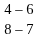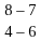 <table style="text-align:center">
 <tr>
 <th width=200></th>
 <th width=100></th>
 <th width=200></th>
 </tr>
 <tr>
+<td align=right><strong></strong></td>
+<td>8 – 7</td>
+<td align=left></td>
+</tr>
+<tr>
 <td align=right></td>
 <td>4 – 6</td>
 <td align=left><strong></strong></td>
 </tr>
-<tr>
-<td align=right><strong></strong></td>
-<td>8 – 7</td>
-<td align=left></td>
-</tr>
 </table>
